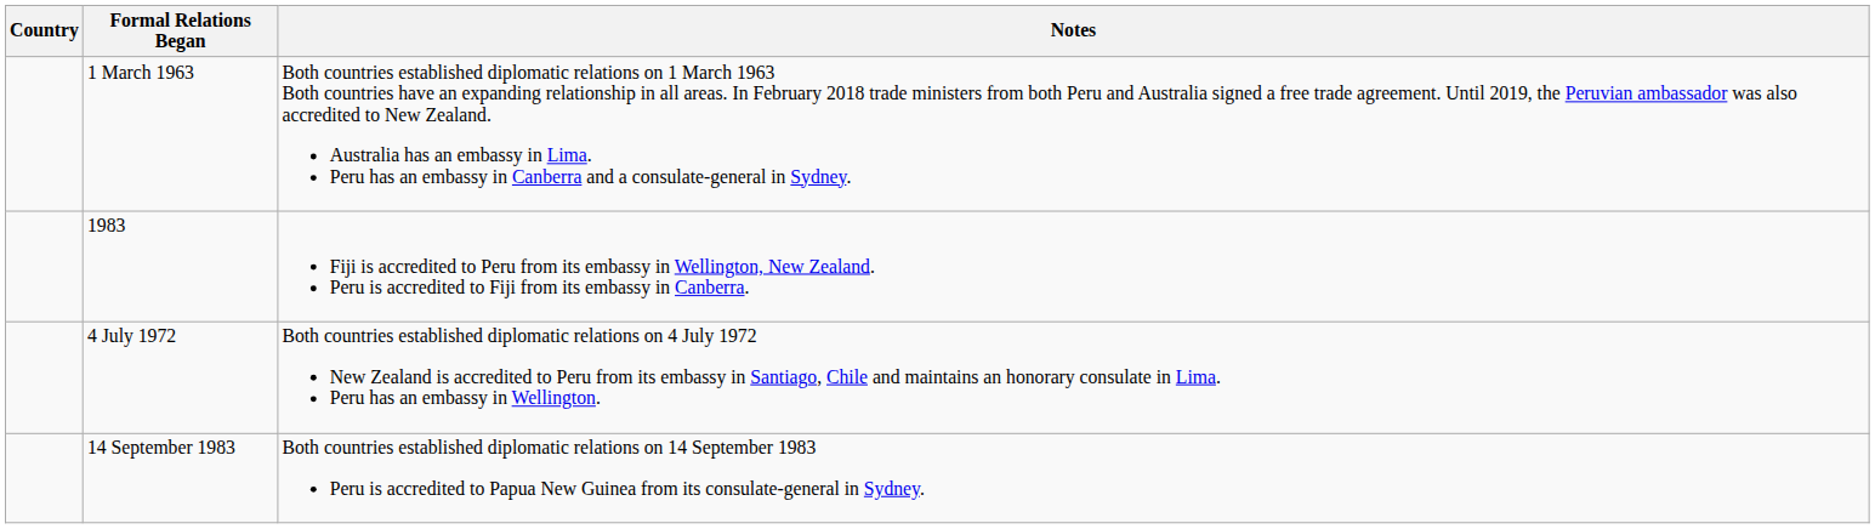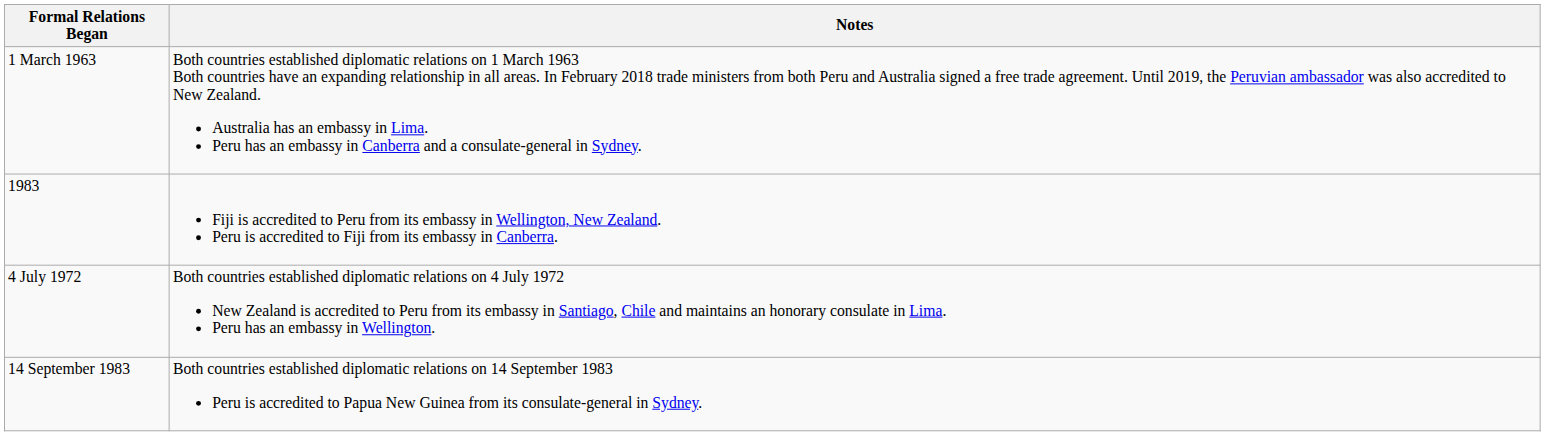 <table class="wikitable sortable">
 <tr>
-<th>Country</th>
 <th>Formal Relations Began</th>
 <th>Notes</th>
 </tr>
 <tr valign="top">
-<td></td>
 <td>1 March 1963</td>
 <td>Both countries established diplomatic relations on 1 March 1963<br>Both countries have an expanding relationship in all areas. In February 2018 trade ministers from both Peru and Australia signed a free trade agreement. Until 2019, the <a href='#'>Peruvian ambassador</a> was also accredited to New Zealand.<ul><li>Australia has an embassy in <a href='#'>Lima</a>.</li><li>Peru has an embassy in <a href='#'>Canberra</a> and a consulate-general in <a href='#'>Sydney</a>.</li></ul></td>
 </tr>
 <tr valign="top">
-<td></td>
 <td> 1983</td>
 <td><br><ul><li>Fiji is accredited to Peru from its embassy in <a href='#'>Wellington, New Zealand</a>.</li><li>Peru is accredited to Fiji from its embassy in <a href='#'>Canberra</a>.</li></ul></td>
 </tr>
 <tr valign="top">
-<td></td>
 <td>4 July 1972</td>
 <td>Both countries established diplomatic relations on 4 July 1972<br><ul><li>New Zealand is accredited to Peru from its embassy in <a href='#'>Santiago</a>, <a href='#'>Chile</a> and maintains an honorary consulate in <a href='#'>Lima</a>.</li><li>Peru has an embassy in <a href='#'>Wellington</a>.</li></ul></td>
 </tr>
 <tr valign="top">
-<td></td>
 <td>14 September 1983</td>
 <td>Both countries established diplomatic relations on 14 September 1983<br><ul><li>Peru is accredited to Papua New Guinea from its consulate-general in <a href='#'>Sydney</a>.</li></ul></td>
 </tr>
 </table>
